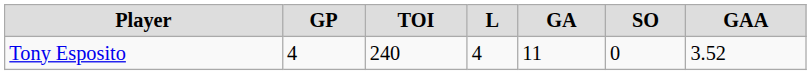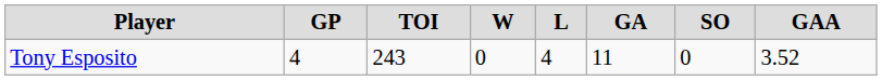 <table class="wikitable" width="50%">
 <tr align="center"  bgcolor="#dddddd">
 <td><strong>Player</strong></td>
 <td><strong>GP</strong></td>
 <td><strong>TOI</strong></td>
+<td><strong>W</strong></td>
 <td><strong>L</strong></td>
 <td><strong>GA</strong></td>
 <td><strong>SO</strong></td>
 <td><strong>GAA</strong></td>
 </tr>
 <tr>
 <td><a href='#'>Tony Esposito</a></td>
 <td>4</td>
-<td>240</td>
+<td>243</td>
+<td>0</td>
 <td>4</td>
 <td>11</td>
 <td>0</td>
 <td>3.52</td>
 </tr>
 </table>
